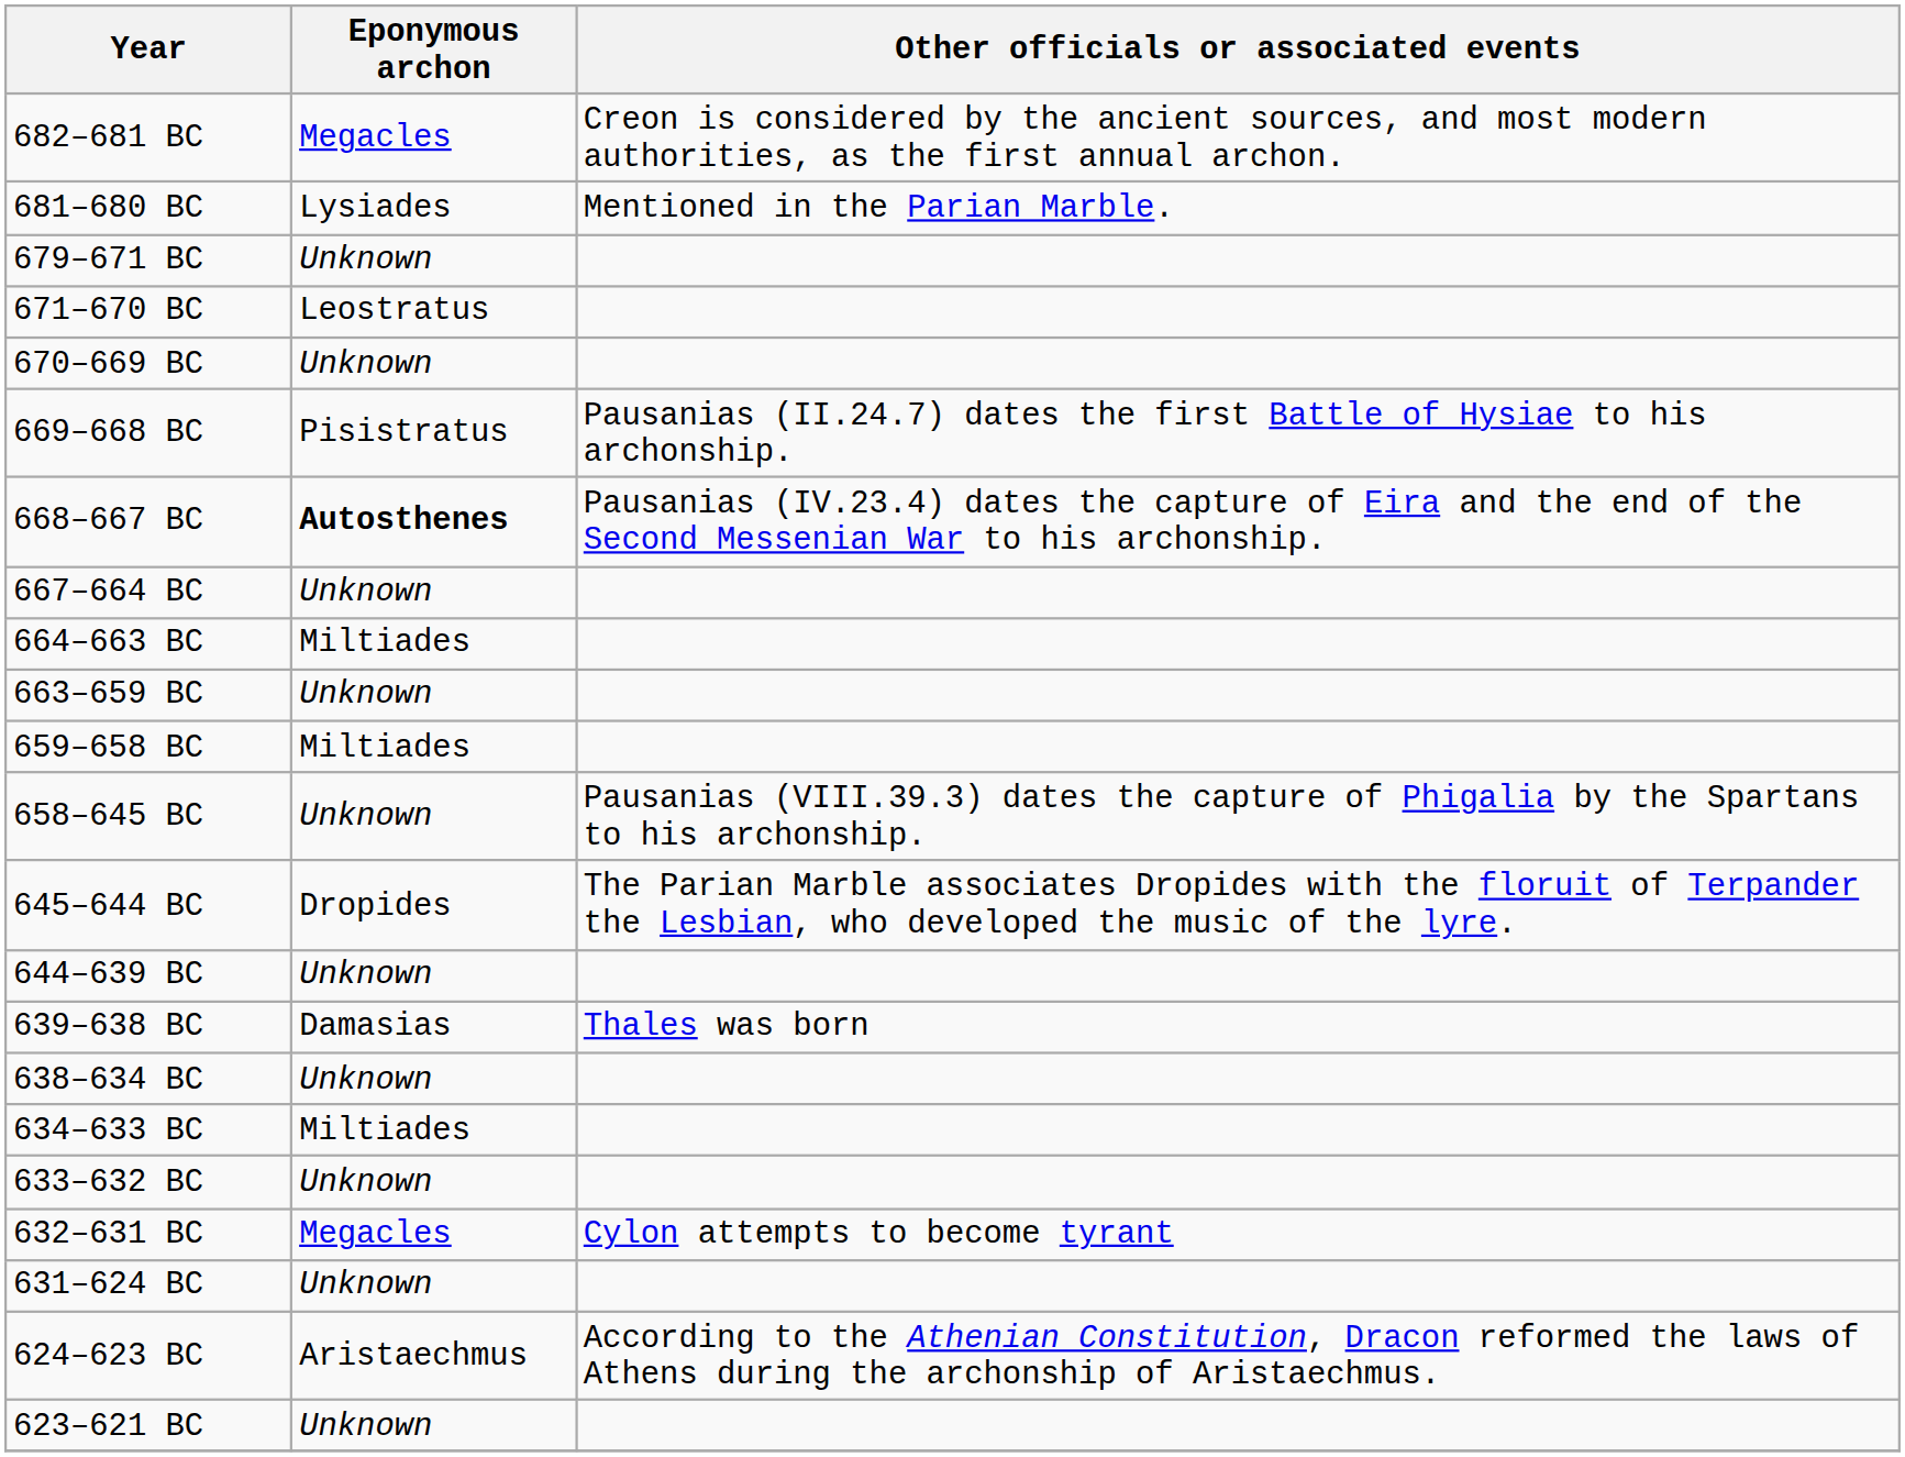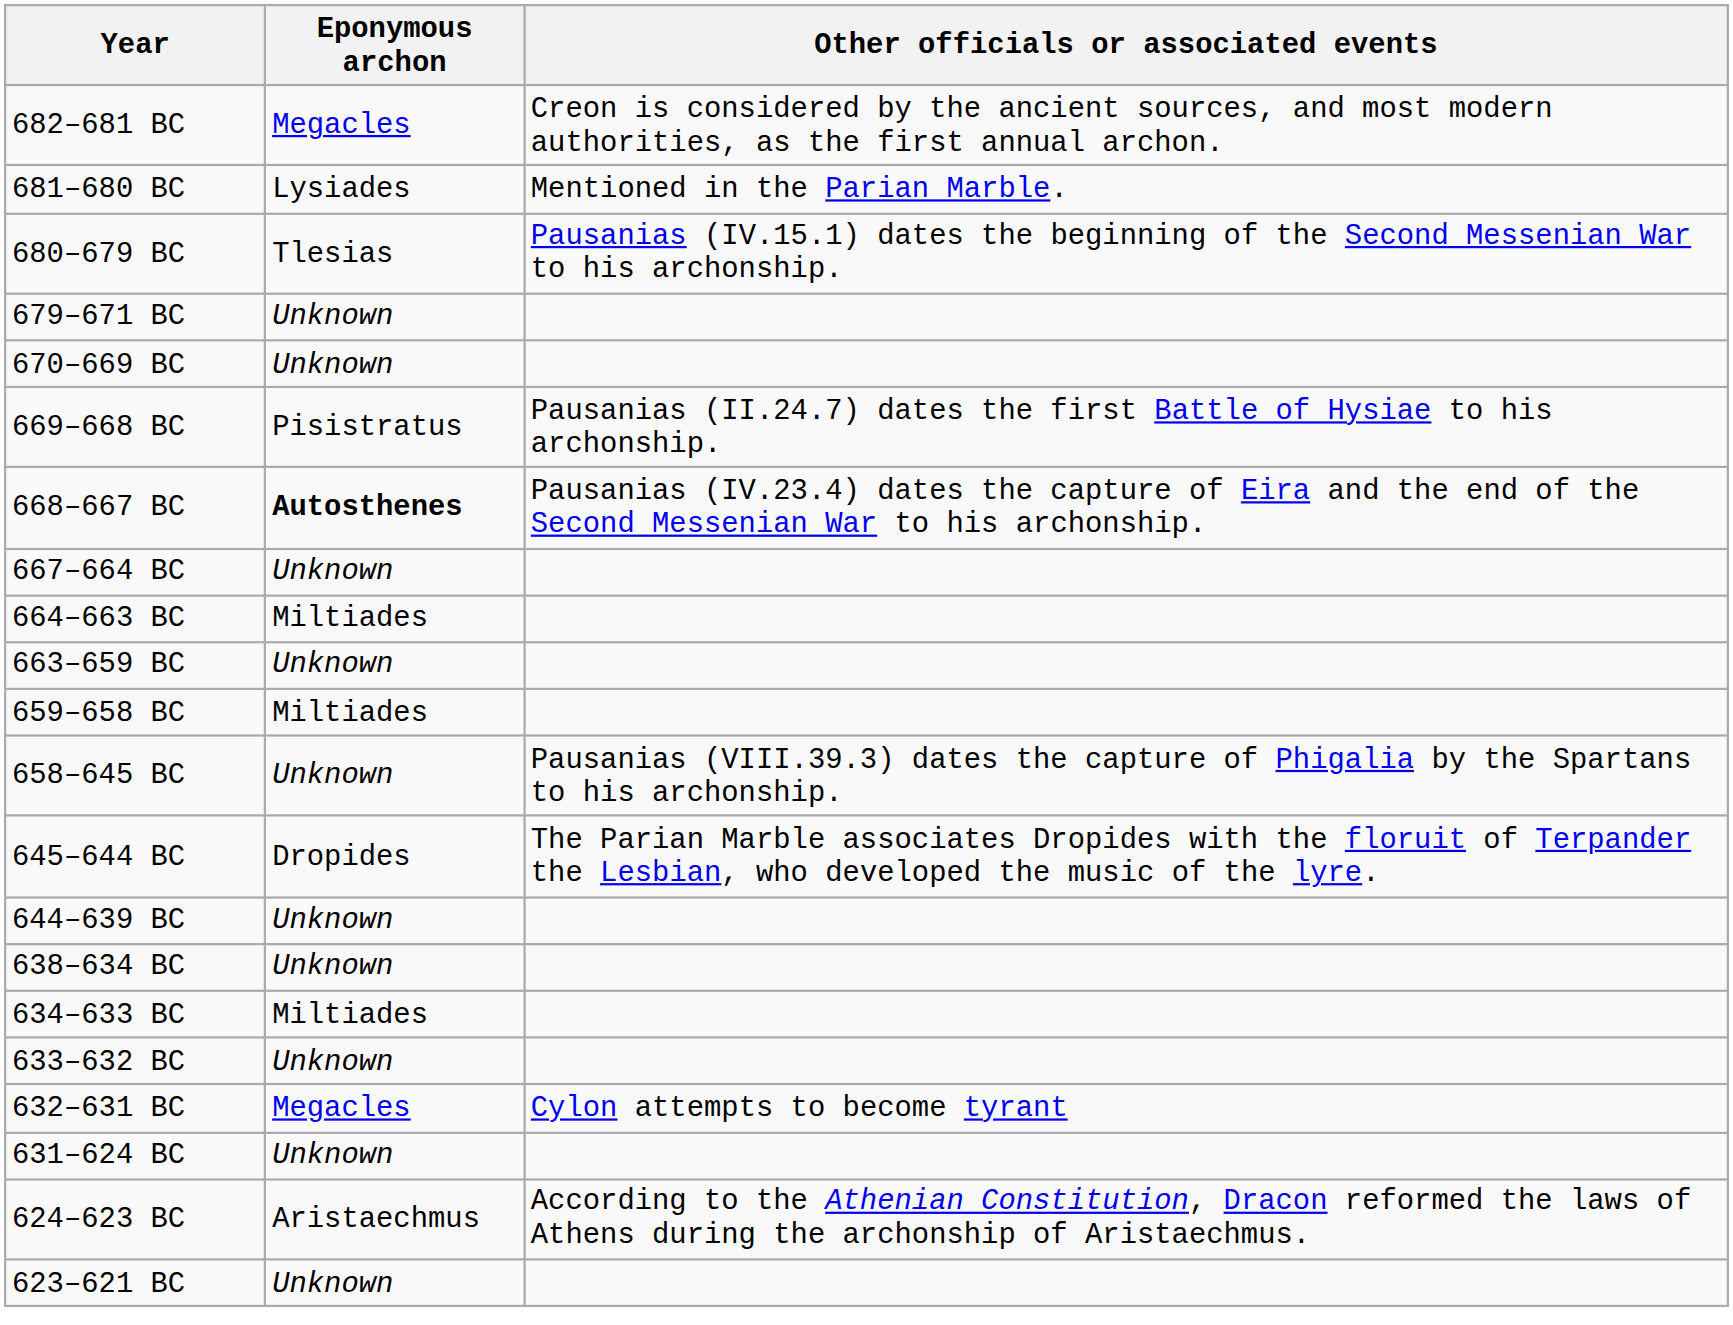 <table width=777px class="wikitable sortable">
 <tr>
 <th>Year</th>
 <th>Eponymous archon</th>
 <th>Other officials or associated events</th>
 </tr>
 <tr>
 <td width=111px>682–681 BC</td>
 <td><a href='#'>Megacles</a></td>
 <td>Creon is considered by the ancient sources, and most modern authorities, as the first annual archon.</td>
 </tr>
 <tr>
 <td>681–680 BC</td>
 <td>Lysiades</td>
 <td>Mentioned in the <a href='#'>Parian Marble</a>.</td>
 </tr>
 <tr>
+<td>680–679 BC</td>
+<td>Tlesias</td>
+<td><a href='#'>Pausanias</a> (IV.15.1) dates the beginning of the <a href='#'>Second Messenian War</a> to his archonship.</td>
+</tr>
+<tr>
 <td>679–671 BC</td>
 <td><em>Unknown</em></td>
-<td></td>
-</tr>
-<tr>
-<td>671–670 BC</td>
-<td>Leostratus</td>
 <td></td>
 </tr>
 <tr>
 <td>670–669 BC</td>
 <td><em>Unknown</em></td>
 <td></td>
 </tr>
 <tr>
 <td>669–668 BC</td>
 <td>Pisistratus</td>
 <td>Pausanias (II.24.7) dates the first <a href='#'>Battle of Hysiae</a> to his archonship.</td>
 </tr>
 <tr>
 <td>668–667 BC</td>
 <td><strong>Autosthenes</strong></td>
 <td>Pausanias (IV.23.4) dates the capture of <a href='#'>Eira</a> and the end of the <a href='#'>Second Messenian War</a> to his archonship.</td>
 </tr>
 <tr>
 <td>667–664 BC</td>
 <td><em>Unknown</em></td>
 <td></td>
 </tr>
 <tr>
 <td>664–663 BC</td>
 <td>Miltiades</td>
 <td></td>
 </tr>
 <tr>
 <td>663–659 BC</td>
 <td><em>Unknown</em></td>
 <td></td>
 </tr>
 <tr>
 <td>659–658 BC</td>
 <td>Miltiades</td>
 <td></td>
 </tr>
 <tr>
 <td>658–645 BC</td>
 <td><em>Unknown</em></td>
 <td>Pausanias (VIII.39.3) dates the capture of <a href='#'>Phigalia</a> by the Spartans to his archonship.</td>
 </tr>
 <tr>
 <td>645–644 BC</td>
 <td>Dropides</td>
 <td>The Parian Marble associates Dropides with the <a href='#'>floruit</a> of <a href='#'>Terpander</a> the <a href='#'>Lesbian</a>, who developed the music of the <a href='#'>lyre</a>.</td>
 </tr>
 <tr>
 <td>644–639 BC</td>
 <td><em>Unknown</em></td>
 <td></td>
 </tr>
 <tr>
-<td>639–638 BC</td>
-<td>Damasias</td>
-<td><a href='#'>Thales</a> was born</td>
-</tr>
-<tr>
 <td>638–634 BC</td>
 <td><em>Unknown</em></td>
 <td></td>
 </tr>
 <tr>
 <td>634–633 BC</td>
 <td>Miltiades</td>
 <td></td>
 </tr>
 <tr>
 <td>633–632 BC</td>
 <td><em>Unknown</em></td>
 <td></td>
 </tr>
 <tr>
 <td>632–631 BC</td>
 <td><a href='#'>Megacles</a></td>
 <td><a href='#'>Cylon</a> attempts to become <a href='#'>tyrant</a></td>
 </tr>
 <tr>
 <td>631–624 BC</td>
 <td><em>Unknown</em></td>
 <td></td>
 </tr>
 <tr>
 <td>624–623 BC</td>
 <td>Aristaechmus</td>
 <td>According to the <em><a href='#'>Athenian Constitution</a></em>, <a href='#'>Dracon</a> reformed the laws of Athens during the archonship of Aristaechmus.</td>
 </tr>
 <tr>
 <td>623–621 BC</td>
 <td><em>Unknown</em></td>
 <td></td>
 </tr>
 <tr>
 </tr>
 </table>
